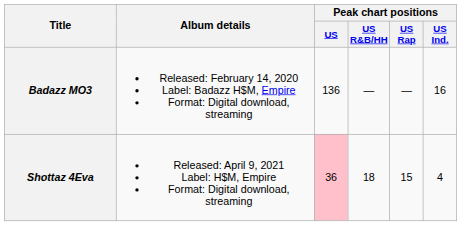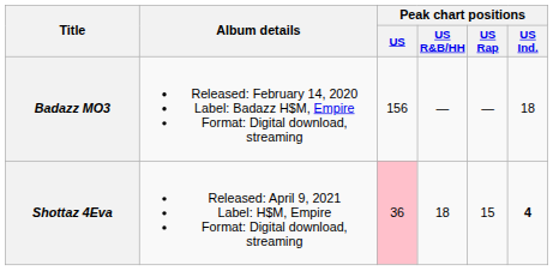 <table class="wikitable plainrowheaders" style="text-align:center;">
 <tr>
 <th scope="col" rowspan="2" style="width:10em;">Title</th>
 <th scope="col" rowspan="2" style="width:18em;">Album details</th>
 <th scope="col" colspan="4">Peak chart positions</th>
 </tr>
 <tr>
 <th scope="col" style="width:3em;font-size:90%;"><a href='#'>US</a><br></th>
 <th scope="col" style="width:3em;font-size:90%;"><a href='#'>US<br>R&B/HH</a><br></th>
 <th scope="col" style="width:3em;font-size:90%;"><a href='#'>US<br>Rap</a><br></th>
 <th scope="col" style="width:3em;font-size:90%;"><a href='#'>US<br>Ind.</a><br></th>
 </tr>
 <tr>
 <th scope="row"><em>Badazz MO3</em><br></th>
 <td><br><ul><li>Released: February 14, 2020</li><li>Label: Badazz H$M, <a href='#'>Empire</a></li><li>Format: Digital download, streaming</li></ul></td>
-<td>136</td>
+<td>156</td>
 <td>—</td>
 <td>—</td>
-<td>16</td>
+<td>18</td>
 </tr>
 <tr>
 <th scope="row"><em>Shottaz 4Eva</em></th>
 <td><br><ul><li>Released: April 9, 2021</li><li>Label: H$M, Empire</li><li>Format: Digital download, streaming</li></ul></td>
 <td style="background: pink;">36</td>
 <td>18</td>
 <td>15</td>
-<td>4</td>
+<td><strong>4</strong></td>
 </tr>
 </table>
